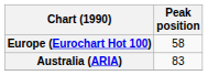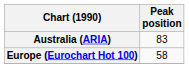 <table class="wikitable sortable plainrowheaders" style="text-align:center">
 <tr>
 <th>Chart (1990)</th>
 <th>Peak<br>position</th>
 </tr>
 <tr>
+<th scope="row">Australia (<a href='#'>ARIA</a>)</th>
+<td>83</td>
+</tr>
+<tr>
 <th scope="row">Europe (<a href='#'>Eurochart Hot 100</a>)</th>
 <td>58</td>
 </tr>
 <tr>
-<th scope="row">Australia (<a href='#'>ARIA</a>)</th>
-<td>83</td>
-</tr>
-<tr>
 </tr>
 </table>
